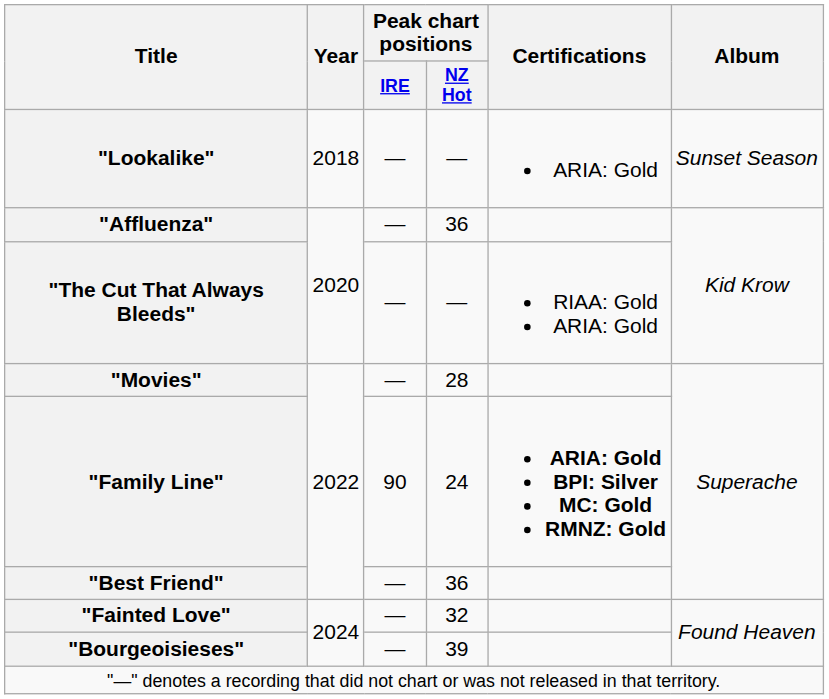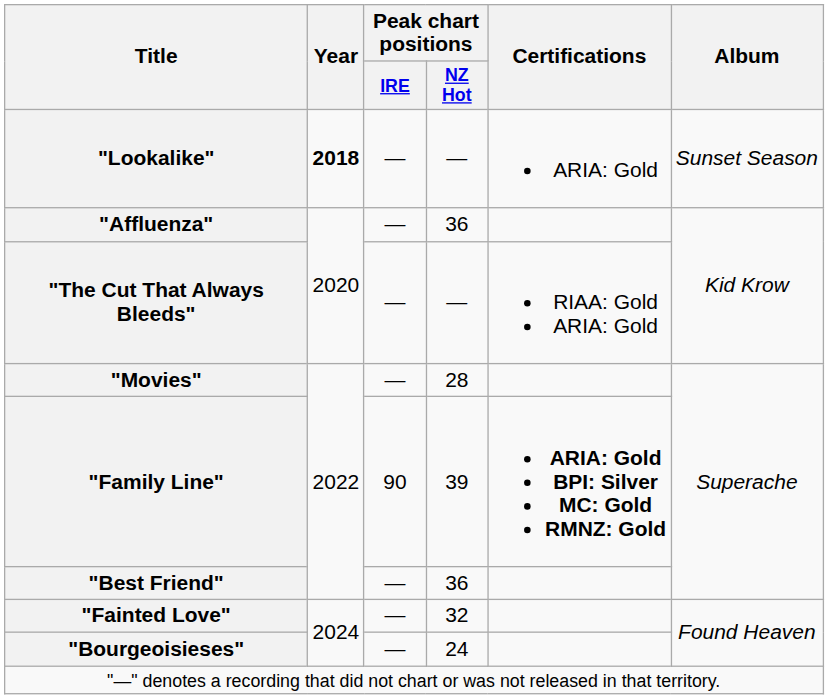 <table class="wikitable plainrowheaders" style=text-align:center;>
 <tr>
 <th scope="col" rowspan="2" style="width:14em;">Title</th>
 <th scope="col" rowspan="2" style="width:1em;">Year</th>
 <th scope="col" colspan="2">Peak chart positions</th>
 <th scope="col" rowspan="2">Certifications</th>
 <th scope="col" rowspan="2">Album</th>
 </tr>
 <tr>
 <th scope="col" style="width:3em;font-size:85%;"><a href='#'>IRE</a><br></th>
 <th scope="col" style="width:3em;font-size:85%;"><a href='#'>NZ<br>Hot</a><br></th>
 </tr>
 <tr>
 <th scope="row">"Lookalike"</th>
-<td>2018</td>
+<td><strong>2018</strong></td>
 <td>—</td>
 <td>—</td>
 <td><br><ul><li>ARIA: Gold</li></ul></td>
 <td><em>Sunset Season</em></td>
 </tr>
 <tr>
 <th scope="row">"Affluenza"</th>
 <td rowspan=2>2020</td>
 <td>—</td>
 <td>36</td>
 <td></td>
 <td rowspan=2><em>Kid Krow</em></td>
 </tr>
 <tr>
 <th scope="row">"The Cut That Always Bleeds"</th>
 <td>—</td>
 <td>—</td>
 <td><br><ul><li>RIAA: Gold</li><li>ARIA: Gold</li></ul></td>
 </tr>
 <tr>
 <th scope="row">"Movies"</th>
 <td rowspan="3">2022</td>
 <td>—</td>
 <td>28</td>
 <td></td>
 <td rowspan="3"><em>Superache</em></td>
 </tr>
 <tr>
 <th scope="row">"Family Line"</th>
 <td>90</td>
-<td>24</td>
+<td>39</td>
 <td><strong><br><ul><li>ARIA: Gold</li><li>BPI: Silver</li><li>MC: Gold</li><li>RMNZ: Gold</li></ul></strong></td>
 </tr>
 <tr>
 <th scope="row">"Best Friend"</th>
 <td>—</td>
 <td>36</td>
 <td></td>
 </tr>
 <tr>
 <th scope="row">"Fainted Love"</th>
 <td rowspan="2">2024</td>
 <td>—</td>
 <td>32</td>
 <td></td>
 <td rowspan="2"><em>Found Heaven</em></td>
 </tr>
 <tr>
 <th scope="row">"Bourgeoisieses"</th>
 <td>—</td>
-<td>39</td>
+<td>24</td>
 <td></td>
 </tr>
 <tr>
 <td colspan="7" style="font-size:85%">"—" denotes a recording that did not chart or was not released in that territory.</td>
 </tr>
 </table>
